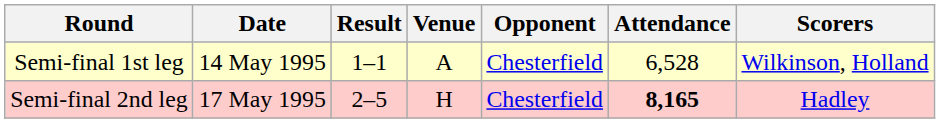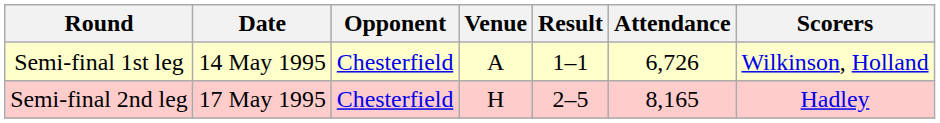 <table class="wikitable" style="font-size:100%; text-align:center">
 <tr>
 <th>Round</th>
 <th>Date</th>
+<th>Opponent</th>
+<th>Venue</th>
 <th>Result</th>
-<th>Venue</th>
-<th>Opponent</th>
 <th>Attendance</th>
 <th>Scorers</th>
 </tr>
 <tr style="background-color: #FFFFCC;">
 <td>Semi-final 1st leg</td>
 <td>14 May 1995</td>
+<td><a href='#'>Chesterfield</a></td>
+<td>A</td>
 <td>1–1</td>
-<td>A</td>
-<td><a href='#'>Chesterfield</a></td>
-<td>6,528</td>
+<td>6,726</td>
 <td><a href='#'>Wilkinson</a>, <a href='#'>Holland</a></td>
 </tr>
 <tr style="background-color: #FFCCCC;">
 <td>Semi-final 2nd leg</td>
 <td>17 May 1995</td>
+<td><a href='#'>Chesterfield</a></td>
+<td>H</td>
 <td>2–5</td>
-<td>H</td>
-<td><a href='#'>Chesterfield</a></td>
-<td><strong>8,165</strong></td>
+<td>8,165</td>
 <td><a href='#'>Hadley</a></td>
 </tr>
 </table>
